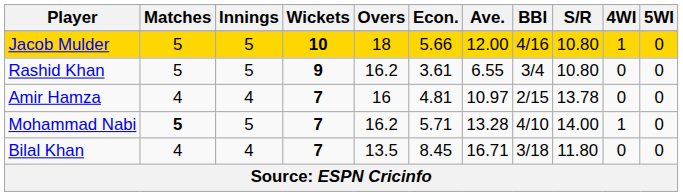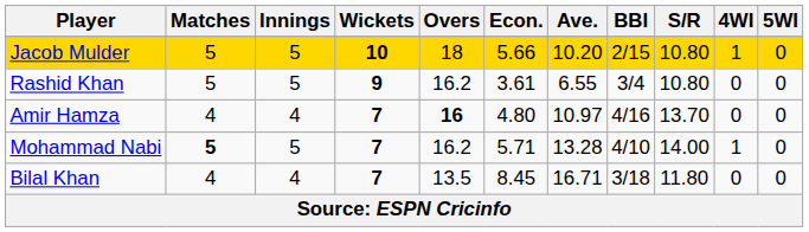 <table class="wikitable" style="text-align: center">
 <tr>
 <th>Player</th>
 <th>Matches</th>
 <th>Innings</th>
 <th>Wickets</th>
 <th>Overs</th>
 <th>Econ.</th>
 <th>Ave.</th>
 <th>BBI</th>
 <th>S/R</th>
 <th>4WI</th>
 <th>5WI</th>
 </tr>
 <tr>
 </tr>
 <tr style="background:gold;">
 <td style="text-align:left"> <a href='#'>Jacob Mulder</a></td>
 <td>5</td>
 <td>5</td>
 <td><strong>10</strong></td>
 <td>18</td>
 <td>5.66</td>
-<td>12.00</td>
-<td>4/16</td>
+<td>10.20</td>
+<td>2/15</td>
 <td>10.80</td>
 <td>1</td>
 <td>0</td>
 </tr>
 <tr>
 <td style="text-align:left"> <a href='#'>Rashid Khan</a></td>
 <td>5</td>
 <td>5</td>
 <td><strong>9</strong></td>
 <td>16.2</td>
 <td>3.61</td>
 <td>6.55</td>
 <td>3/4</td>
 <td>10.80</td>
 <td>0</td>
 <td>0</td>
 </tr>
 <tr>
 <td style="text-align:left"> <a href='#'>Amir Hamza</a></td>
 <td>4</td>
 <td>4</td>
 <td><strong>7</strong></td>
-<td>16</td>
-<td>4.81</td>
+<td><strong>16</strong></td>
+<td>4.80</td>
 <td>10.97</td>
-<td>2/15</td>
-<td>13.78</td>
+<td>4/16</td>
+<td>13.70</td>
 <td>0</td>
 <td>0</td>
 </tr>
 <tr>
 <td style="text-align:left"> <a href='#'>Mohammad Nabi</a></td>
 <td><strong>5</strong></td>
 <td>5</td>
 <td><strong>7</strong></td>
 <td>16.2</td>
 <td>5.71</td>
 <td>13.28</td>
 <td>4/10</td>
 <td>14.00</td>
 <td>1</td>
 <td>0</td>
 </tr>
 <tr>
 <td style="text-align:left"> <a href='#'>Bilal Khan</a></td>
 <td>4</td>
 <td>4</td>
 <td><strong>7</strong></td>
 <td>13.5</td>
 <td>8.45</td>
 <td>16.71</td>
 <td>3/18</td>
 <td>11.80</td>
 <td>0</td>
 <td>0</td>
 </tr>
 <tr>
 <th colspan="11">Source: <em>ESPN Cricinfo</em></th>
 </tr>
 </table>
